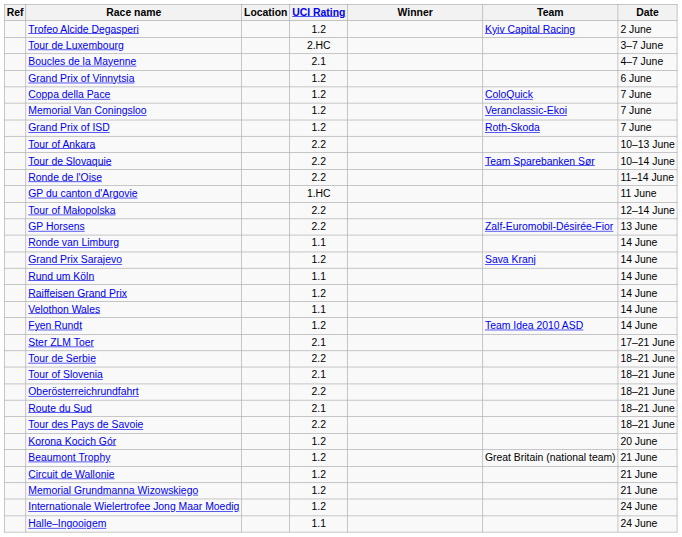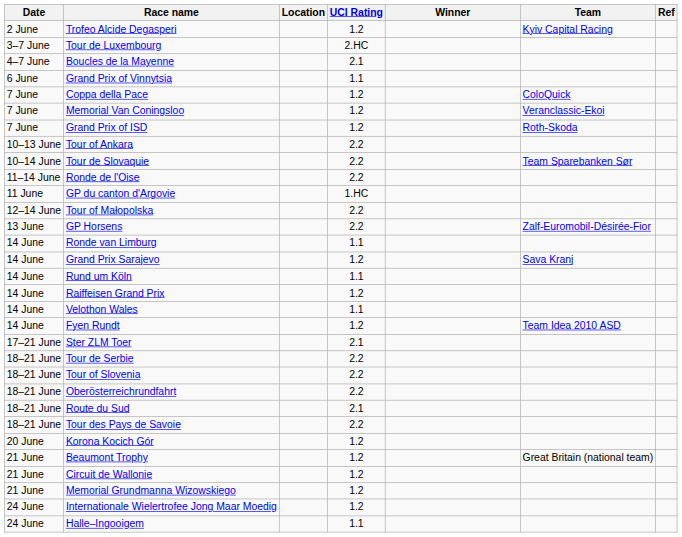 <table class="wikitable sortable">
 <tr>
-<th>Ref</th>
+<th>Date</th>
 <th>Race name</th>
 <th>Location</th>
 <th><a href='#'>UCI Rating</a></th>
 <th width=200px>Winner</th>
 <th>Team</th>
-<th>Date</th>
+<th>Ref</th>
 </tr>
 <tr>
-<td align=center></td>
+<td>2 June</td>
 <td><a href='#'>Trofeo Alcide Degasperi</a></td>
 <td></td>
 <td align=center>1.2</td>
 <td></td>
 <td><a href='#'>Kyiv Capital Racing</a></td>
-<td>2 June</td>
+<td align=center></td>
 </tr>
 <tr>
-<td align=center></td>
+<td>3–7 June</td>
 <td><a href='#'>Tour de Luxembourg</a></td>
 <td></td>
 <td align=center>2.HC</td>
 <td></td>
 <td></td>
-<td>3–7 June</td>
+<td align=center></td>
 </tr>
 <tr>
-<td align=center></td>
+<td>4–7 June</td>
 <td><a href='#'>Boucles de la Mayenne</a></td>
 <td></td>
 <td align=center>2.1</td>
 <td></td>
 <td></td>
-<td>4–7 June</td>
+<td align=center></td>
 </tr>
 <tr>
-<td align=center></td>
+<td>6 June</td>
 <td><a href='#'>Grand Prix of Vinnytsia</a></td>
 <td></td>
-<td align=center>1.2</td>
+<td align=center>1.1</td>
 <td></td>
 <td></td>
-<td>6 June</td>
+<td align=center></td>
 </tr>
 <tr>
-<td align=center></td>
+<td>7 June</td>
 <td><a href='#'>Coppa della Pace</a></td>
 <td></td>
 <td align=center>1.2</td>
 <td></td>
 <td><a href='#'>ColoQuick</a></td>
-<td>7 June</td>
+<td align=center></td>
 </tr>
 <tr>
-<td align=center></td>
+<td>7 June</td>
 <td><a href='#'>Memorial Van Coningsloo</a></td>
 <td></td>
 <td align=center>1.2</td>
 <td></td>
 <td><a href='#'>Veranclassic-Ekoi</a></td>
-<td>7 June</td>
+<td align=center></td>
 </tr>
 <tr>
-<td align=center></td>
+<td>7 June</td>
 <td><a href='#'>Grand Prix of ISD</a></td>
 <td></td>
 <td align=center>1.2</td>
 <td></td>
 <td><a href='#'>Roth-Skoda</a></td>
-<td>7 June</td>
+<td align=center></td>
 </tr>
 <tr>
-<td align=center></td>
+<td>10–13 June</td>
 <td><a href='#'>Tour of Ankara</a></td>
 <td></td>
 <td align=center>2.2</td>
 <td></td>
 <td></td>
-<td>10–13 June</td>
+<td align=center></td>
 </tr>
 <tr>
-<td align=center></td>
+<td>10–14 June</td>
 <td><a href='#'>Tour de Slovaquie</a></td>
 <td></td>
 <td align=center>2.2</td>
 <td></td>
 <td><a href='#'>Team Sparebanken Sør</a></td>
-<td>10–14 June</td>
+<td align=center></td>
 </tr>
 <tr>
-<td align=center></td>
+<td>11–14 June</td>
 <td><a href='#'>Ronde de l'Oise</a></td>
 <td></td>
 <td align=center>2.2</td>
 <td></td>
 <td></td>
-<td>11–14 June</td>
+<td align=center></td>
 </tr>
 <tr>
-<td align=center></td>
+<td>11 June</td>
 <td><a href='#'>GP du canton d'Argovie</a></td>
 <td></td>
 <td align=center>1.HC</td>
 <td></td>
 <td></td>
-<td>11 June</td>
+<td align=center></td>
 </tr>
 <tr>
-<td align=center></td>
+<td>12–14 June</td>
 <td><a href='#'>Tour of Małopolska</a></td>
 <td></td>
 <td align=center>2.2</td>
 <td></td>
 <td></td>
-<td>12–14 June</td>
+<td align=center></td>
 </tr>
 <tr>
-<td align=center></td>
+<td>13 June</td>
 <td><a href='#'>GP Horsens</a></td>
 <td></td>
 <td align=center>2.2</td>
 <td></td>
 <td><a href='#'>Zalf-Euromobil-Désirée-Fior</a></td>
-<td>13 June</td>
+<td align=center></td>
 </tr>
 <tr>
-<td align=center></td>
+<td>14 June</td>
 <td><a href='#'>Ronde van Limburg</a></td>
 <td></td>
 <td align=center>1.1</td>
 <td></td>
 <td></td>
-<td>14 June</td>
+<td align=center></td>
 </tr>
 <tr>
-<td align=center></td>
+<td>14 June</td>
 <td><a href='#'>Grand Prix Sarajevo</a></td>
 <td></td>
 <td align=center>1.2</td>
 <td></td>
 <td><a href='#'>Sava Kranj</a></td>
-<td>14 June</td>
+<td align=center></td>
 </tr>
 <tr>
-<td align=center></td>
+<td>14 June</td>
 <td><a href='#'>Rund um Köln</a></td>
 <td></td>
 <td align=center>1.1</td>
 <td></td>
 <td></td>
-<td>14 June</td>
+<td align=center></td>
 </tr>
 <tr>
-<td align=center></td>
+<td>14 June</td>
 <td><a href='#'>Raiffeisen Grand Prix</a></td>
 <td></td>
 <td align=center>1.2</td>
 <td></td>
 <td></td>
-<td>14 June</td>
+<td align=center></td>
 </tr>
 <tr>
-<td align=center></td>
+<td>14 June</td>
 <td><a href='#'>Velothon Wales</a></td>
 <td></td>
 <td align=center>1.1</td>
 <td></td>
 <td></td>
-<td>14 June</td>
+<td align=center></td>
 </tr>
 <tr>
-<td align=center></td>
+<td>14 June</td>
 <td><a href='#'>Fyen Rundt</a></td>
 <td></td>
 <td align=center>1.2</td>
 <td></td>
 <td><a href='#'>Team Idea 2010 ASD</a></td>
-<td>14 June</td>
+<td align=center></td>
 </tr>
 <tr>
-<td align=center></td>
+<td>17–21 June</td>
 <td><a href='#'>Ster ZLM Toer</a></td>
 <td></td>
 <td align=center>2.1</td>
 <td></td>
 <td></td>
-<td>17–21 June</td>
+<td align=center></td>
 </tr>
 <tr>
-<td align=center></td>
+<td>18–21 June</td>
 <td><a href='#'>Tour de Serbie</a></td>
 <td></td>
 <td align=center>2.2</td>
 <td></td>
 <td></td>
-<td>18–21 June</td>
+<td align=center></td>
 </tr>
 <tr>
-<td align=center></td>
+<td>18–21 June</td>
 <td><a href='#'>Tour of Slovenia</a></td>
 <td></td>
-<td align=center>2.1</td>
+<td align=center>2.2</td>
 <td></td>
 <td></td>
-<td>18–21 June</td>
+<td align=center></td>
 </tr>
 <tr>
-<td align=center></td>
+<td>18–21 June</td>
 <td><a href='#'>Oberösterreichrundfahrt</a></td>
 <td></td>
 <td align=center>2.2</td>
 <td></td>
 <td></td>
-<td>18–21 June</td>
+<td align=center></td>
 </tr>
 <tr>
-<td align=center></td>
+<td>18–21 June</td>
 <td><a href='#'>Route du Sud</a></td>
 <td></td>
 <td align=center>2.1</td>
 <td></td>
 <td></td>
-<td>18–21 June</td>
+<td align=center></td>
 </tr>
 <tr>
-<td align=center></td>
+<td>18–21 June</td>
 <td><a href='#'>Tour des Pays de Savoie</a></td>
 <td></td>
 <td align=center>2.2</td>
 <td></td>
 <td></td>
-<td>18–21 June</td>
+<td align=center></td>
 </tr>
 <tr>
-<td align=center></td>
+<td>20 June</td>
 <td><a href='#'>Korona Kocich Gór</a></td>
 <td></td>
 <td align=center>1.2</td>
 <td></td>
 <td></td>
-<td>20 June</td>
+<td align=center></td>
 </tr>
 <tr>
-<td align=center></td>
+<td>21 June</td>
 <td><a href='#'>Beaumont Trophy</a></td>
 <td></td>
 <td align=center>1.2</td>
 <td></td>
 <td>Great Britain (national team)</td>
-<td>21 June</td>
+<td align=center></td>
 </tr>
 <tr>
-<td align=center></td>
+<td>21 June</td>
 <td><a href='#'>Circuit de Wallonie</a></td>
 <td></td>
 <td align=center>1.2</td>
 <td></td>
 <td></td>
-<td>21 June</td>
+<td align=center></td>
 </tr>
 <tr>
-<td align=center></td>
+<td>21 June</td>
 <td><a href='#'>Memorial Grundmanna Wizowskiego</a></td>
 <td></td>
 <td align=center>1.2</td>
 <td></td>
 <td></td>
-<td>21 June</td>
+<td align=center></td>
 </tr>
 <tr>
-<td align=center></td>
+<td>24 June</td>
 <td><a href='#'>Internationale Wielertrofee Jong Maar Moedig</a></td>
 <td></td>
 <td align=center>1.2</td>
 <td></td>
 <td></td>
-<td>24 June</td>
+<td align=center></td>
 </tr>
 <tr>
-<td align=center></td>
+<td>24 June</td>
 <td><a href='#'>Halle–Ingooigem</a></td>
 <td></td>
 <td align=center>1.1</td>
 <td></td>
 <td></td>
-<td>24 June</td>
+<td align=center></td>
 </tr>
 </table>
